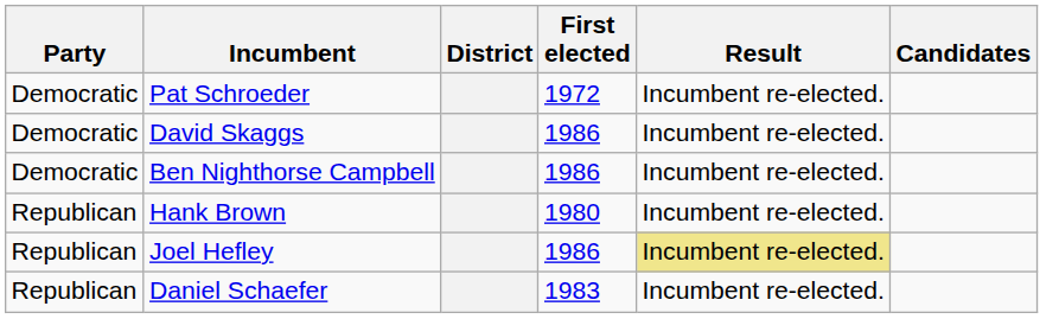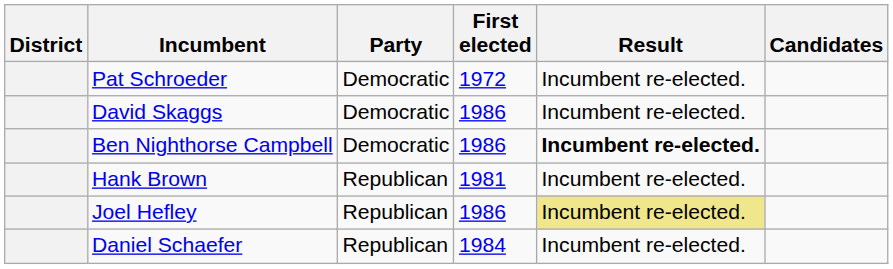 <table class=wikitable>
 <tr valign=bottom>
+<th>District</th>
+<th>Incumbent</th>
 <th>Party</th>
-<th>Incumbent</th>
-<th>District</th>
 <th>First<br>elected</th>
 <th>Result</th>
 <th>Candidates</th>
 </tr>
 <tr>
+<th></th>
+<td><a href='#'>Pat Schroeder</a></td>
 <td>Democratic</td>
-<td><a href='#'>Pat Schroeder</a></td>
-<th></th>
 <td><a href='#'>1972</a></td>
 <td>Incumbent re-elected.</td>
 <td nowrap></td>
 </tr>
 <tr>
+<th></th>
+<td><a href='#'>David Skaggs</a></td>
 <td>Democratic</td>
-<td><a href='#'>David Skaggs</a></td>
-<th></th>
 <td><a href='#'>1986</a></td>
 <td>Incumbent re-elected.</td>
 <td nowrap></td>
 </tr>
 <tr>
+<th></th>
+<td><a href='#'>Ben Nighthorse Campbell</a></td>
 <td>Democratic</td>
-<td><a href='#'>Ben Nighthorse Campbell</a></td>
+<td><a href='#'>1986</a></td>
+<td><strong>Incumbent re-elected.</strong></td>
+<td nowrap></td>
+</tr>
+<tr>
 <th></th>
-<td><a href='#'>1986</a></td>
+<td><a href='#'>Hank Brown</a></td>
+<td>Republican</td>
+<td><a href='#'>1981</a></td>
 <td>Incumbent re-elected.</td>
 <td nowrap></td>
 </tr>
 <tr>
+<th></th>
+<td><a href='#'>Joel Hefley</a></td>
 <td>Republican</td>
-<td><a href='#'>Hank Brown</a></td>
-<th></th>
-<td><a href='#'>1980</a></td>
-<td>Incumbent re-elected.</td>
-<td nowrap></td>
-</tr>
-<tr>
-<td>Republican</td>
-<td><a href='#'>Joel Hefley</a></td>
-<th></th>
 <td><a href='#'>1986</a></td>
 <td style="background: khaki;">Incumbent re-elected.</td>
 <td nowrap></td>
 </tr>
 <tr>
+<th></th>
+<td><a href='#'>Daniel Schaefer</a></td>
 <td>Republican</td>
-<td><a href='#'>Daniel Schaefer</a></td>
-<th></th>
-<td><a href='#'>1983</a></td>
+<td><a href='#'>1984</a></td>
 <td>Incumbent re-elected.</td>
 <td nowrap></td>
 </tr>
 </table>
